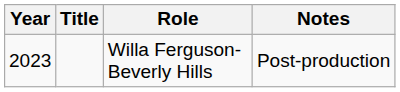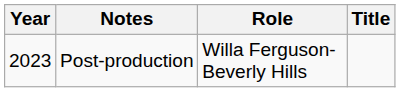 <table class="wikitable sortable">
 <tr>
 <th>Year</th>
+<th>Notes</th>
+<th width=118>Role</th>
 <th>Title</th>
-<th width=118>Role</th>
-<th>Notes</th>
 </tr>
 <tr>
 <td>2023</td>
+<td>Post-production</td>
+<td>Willa Ferguson-Beverly Hills</td>
 <td></td>
-<td>Willa Ferguson-Beverly Hills</td>
-<td>Post-production</td>
 </tr>
 </table>
